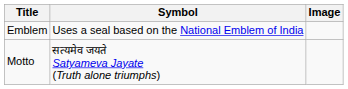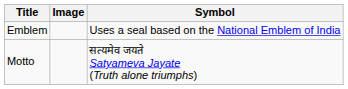 <table class="wikitable">
 <tr>
 <th>Title</th>
+<th>Image</th>
 <th>Symbol</th>
-<th>Image</th>
 </tr>
 <tr>
 <td>Emblem</td>
+<td></td>
 <td>Uses a seal based on the <a href='#'>National Emblem of India</a></td>
-<td></td>
 </tr>
 <tr>
 <td>Motto</td>
+<td></td>
 <td>सत्यमेव जयते<br> <em><a href='#'>Satyameva Jayate</a></em><br> (<em>Truth alone triumphs</em>)</td>
-<td></td>
 </tr>
 </table>
